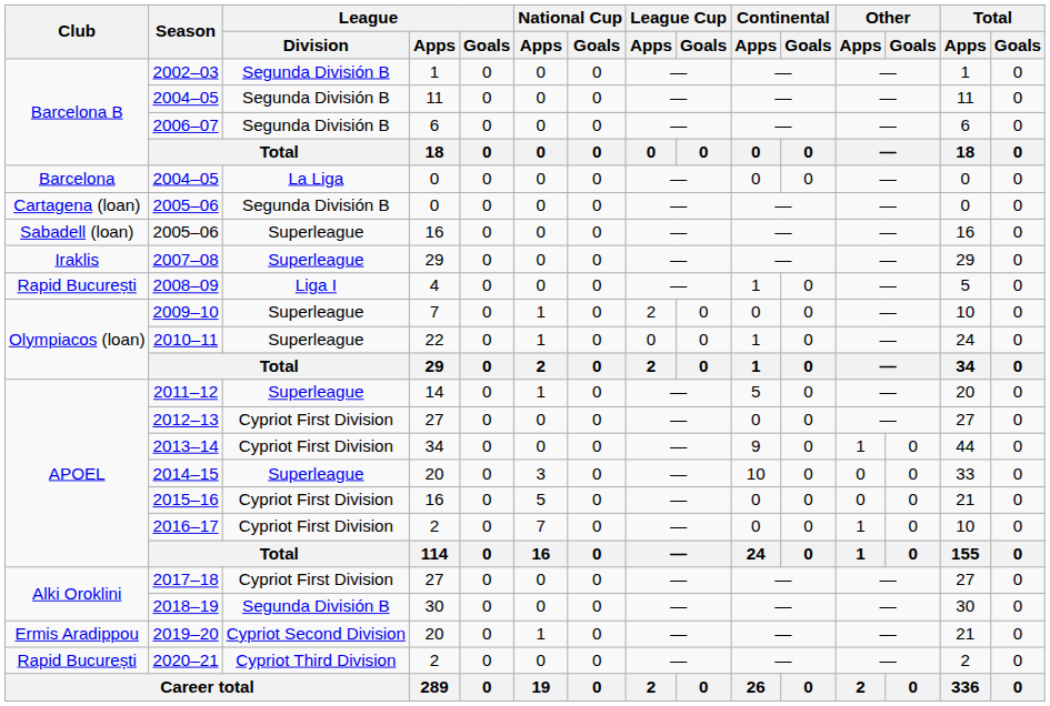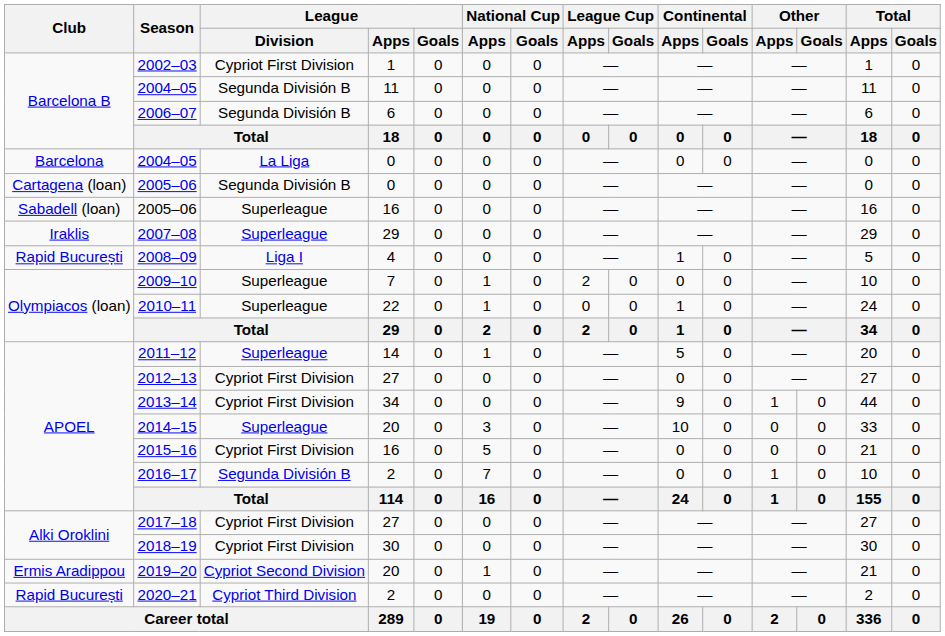 <table class="wikitable" style="text-align:center">
 <tr>
 <th rowspan="2">Club</th>
 <th rowspan="2">Season</th>
 <th colspan="3">League</th>
 <th colspan="2">National Cup</th>
 <th colspan="2">League Cup</th>
 <th colspan="2">Continental</th>
 <th colspan="2">Other</th>
 <th colspan="2">Total</th>
 </tr>
 <tr>
 <th>Division</th>
 <th>Apps</th>
 <th>Goals</th>
 <th>Apps</th>
 <th>Goals</th>
 <th>Apps</th>
 <th>Goals</th>
 <th>Apps</th>
 <th>Goals</th>
 <th>Apps</th>
 <th>Goals</th>
 <th>Apps</th>
 <th>Goals</th>
 </tr>
 <tr>
 <td rowspan="4"><a href='#'>Barcelona B</a></td>
 <td><a href='#'>2002–03</a></td>
-<td><a href='#'>Segunda División B</a></td>
+<td>Cypriot First Division</td>
 <td>1</td>
 <td>0</td>
 <td>0</td>
 <td>0</td>
 <td colspan="2">—</td>
 <td colspan="2">—</td>
 <td colspan="2">—</td>
 <td>1</td>
 <td>0</td>
 </tr>
 <tr>
 <td><a href='#'>2004–05</a></td>
 <td>Segunda División B</td>
 <td>11</td>
 <td>0</td>
 <td>0</td>
 <td>0</td>
 <td colspan="2">—</td>
 <td colspan="2">—</td>
 <td colspan="2">—</td>
 <td>11</td>
 <td>0</td>
 </tr>
 <tr>
 <td><a href='#'>2006–07</a></td>
 <td>Segunda División B</td>
 <td>6</td>
 <td>0</td>
 <td>0</td>
 <td>0</td>
 <td colspan="2">—</td>
 <td colspan="2">—</td>
 <td colspan="2">—</td>
 <td>6</td>
 <td>0</td>
 </tr>
 <tr>
 <th colspan="2">Total</th>
 <th>18</th>
 <th>0</th>
 <th>0</th>
 <th>0</th>
 <th>0</th>
 <th>0</th>
 <th>0</th>
 <th>0</th>
 <th colspan="2">—</th>
 <th>18</th>
 <th>0</th>
 </tr>
 <tr>
 <td><a href='#'>Barcelona</a></td>
 <td><a href='#'>2004–05</a></td>
 <td><a href='#'>La Liga</a></td>
 <td>0</td>
 <td>0</td>
 <td>0</td>
 <td>0</td>
 <td colspan="2">—</td>
 <td>0</td>
 <td>0</td>
 <td colspan="2">—</td>
 <td>0</td>
 <td>0</td>
 </tr>
 <tr>
 <td><a href='#'>Cartagena</a> (loan)</td>
 <td><a href='#'>2005–06</a></td>
 <td>Segunda División B</td>
 <td>0</td>
 <td>0</td>
 <td>0</td>
 <td>0</td>
 <td colspan="2">—</td>
 <td colspan="2">—</td>
 <td colspan="2">—</td>
 <td>0</td>
 <td>0</td>
 </tr>
 <tr>
 <td><a href='#'>Sabadell</a> (loan)</td>
 <td>2005–06</td>
 <td>Superleague</td>
 <td>16</td>
 <td>0</td>
 <td>0</td>
 <td>0</td>
 <td colspan="2">—</td>
 <td colspan="2">—</td>
 <td colspan="2">—</td>
 <td>16</td>
 <td>0</td>
 </tr>
 <tr>
 <td><a href='#'>Iraklis</a></td>
 <td><a href='#'>2007–08</a></td>
 <td><a href='#'>Superleague</a></td>
 <td>29</td>
 <td>0</td>
 <td>0</td>
 <td>0</td>
 <td colspan="2">—</td>
 <td colspan="2">—</td>
 <td colspan="2">—</td>
 <td>29</td>
 <td>0</td>
 </tr>
 <tr>
 <td><a href='#'>Rapid București</a></td>
 <td><a href='#'>2008–09</a></td>
 <td><a href='#'>Liga I</a></td>
 <td>4</td>
 <td>0</td>
 <td>0</td>
 <td>0</td>
 <td colspan="2">—</td>
 <td>1</td>
 <td>0</td>
 <td colspan="2">—</td>
 <td>5</td>
 <td>0</td>
 </tr>
 <tr>
 <td rowspan="3"><a href='#'>Olympiacos</a> (loan)</td>
 <td><a href='#'>2009–10</a></td>
 <td>Superleague</td>
 <td>7</td>
 <td>0</td>
 <td>1</td>
 <td>0</td>
 <td>2</td>
 <td>0</td>
 <td>0</td>
 <td>0</td>
 <td colspan="2">—</td>
 <td>10</td>
 <td>0</td>
 </tr>
 <tr>
 <td><a href='#'>2010–11</a></td>
 <td>Superleague</td>
 <td>22</td>
 <td>0</td>
 <td>1</td>
 <td>0</td>
 <td>0</td>
 <td>0</td>
 <td>1</td>
 <td>0</td>
 <td colspan="2">—</td>
 <td>24</td>
 <td>0</td>
 </tr>
 <tr>
 <th colspan="2">Total</th>
 <th>29</th>
 <th>0</th>
 <th>2</th>
 <th>0</th>
 <th>2</th>
 <th>0</th>
 <th>1</th>
 <th>0</th>
 <th colspan="2">—</th>
 <th>34</th>
 <th>0</th>
 </tr>
 <tr>
 <td rowspan="7"><a href='#'>APOEL</a></td>
 <td><a href='#'>2011–12</a></td>
 <td><a href='#'>Superleague</a></td>
 <td>14</td>
 <td>0</td>
 <td>1</td>
 <td>0</td>
 <td colspan="2">—</td>
 <td>5</td>
 <td>0</td>
 <td colspan="2">—</td>
 <td>20</td>
 <td>0</td>
 </tr>
 <tr>
 <td><a href='#'>2012–13</a></td>
 <td>Cypriot First Division</td>
 <td>27</td>
 <td>0</td>
 <td>0</td>
 <td>0</td>
 <td colspan="2">—</td>
 <td>0</td>
 <td>0</td>
 <td colspan="2">—</td>
 <td>27</td>
 <td>0</td>
 </tr>
 <tr>
 <td><a href='#'>2013–14</a></td>
 <td>Cypriot First Division</td>
 <td>34</td>
 <td>0</td>
 <td>0</td>
 <td>0</td>
 <td colspan="2">—</td>
 <td>9</td>
 <td>0</td>
 <td>1</td>
 <td>0</td>
 <td>44</td>
 <td>0</td>
 </tr>
 <tr>
 <td><a href='#'>2014–15</a></td>
 <td><a href='#'>Superleague</a></td>
 <td>20</td>
 <td>0</td>
 <td>3</td>
 <td>0</td>
 <td colspan="2">—</td>
 <td>10</td>
 <td>0</td>
 <td>0</td>
 <td>0</td>
 <td>33</td>
 <td>0</td>
 </tr>
 <tr>
 <td><a href='#'>2015–16</a></td>
 <td>Cypriot First Division</td>
 <td>16</td>
 <td>0</td>
 <td>5</td>
 <td>0</td>
 <td colspan="2">—</td>
 <td>0</td>
 <td>0</td>
 <td>0</td>
 <td>0</td>
 <td>21</td>
 <td>0</td>
 </tr>
 <tr>
 <td><a href='#'>2016–17</a></td>
-<td>Cypriot First Division</td>
+<td><a href='#'>Segunda División B</a></td>
 <td>2</td>
 <td>0</td>
 <td>7</td>
 <td>0</td>
 <td colspan="2">—</td>
 <td>0</td>
 <td>0</td>
 <td>1</td>
 <td>0</td>
 <td>10</td>
 <td>0</td>
 </tr>
 <tr>
 <th colspan="2">Total</th>
 <th>114</th>
 <th>0</th>
 <th>16</th>
 <th>0</th>
 <th colspan="2">—</th>
 <th>24</th>
 <th>0</th>
 <th>1</th>
 <th>0</th>
 <th>155</th>
 <th>0</th>
 </tr>
 <tr>
 <td rowspan="2"><a href='#'>Alki Oroklini</a></td>
 <td><a href='#'>2017–18</a></td>
 <td>Cypriot First Division</td>
 <td>27</td>
 <td>0</td>
 <td>0</td>
 <td>0</td>
 <td colspan="2">—</td>
 <td colspan="2">—</td>
 <td colspan="2">—</td>
 <td>27</td>
 <td>0</td>
 </tr>
 <tr>
 <td><a href='#'>2018–19</a></td>
-<td><a href='#'>Segunda División B</a></td>
+<td>Cypriot First Division</td>
 <td>30</td>
 <td>0</td>
 <td>0</td>
 <td>0</td>
 <td colspan="2">—</td>
 <td colspan="2">—</td>
 <td colspan="2">—</td>
 <td>30</td>
 <td>0</td>
 </tr>
 <tr>
 <td><a href='#'>Ermis Aradippou</a></td>
 <td><a href='#'>2019–20</a></td>
 <td><a href='#'>Cypriot Second Division</a></td>
 <td>20</td>
 <td>0</td>
 <td>1</td>
 <td>0</td>
 <td colspan="2">—</td>
 <td colspan="2">—</td>
 <td colspan="2">—</td>
 <td>21</td>
 <td>0</td>
 </tr>
 <tr>
 <td><a href='#'>Rapid București</a></td>
 <td><a href='#'>2020–21</a></td>
 <td><a href='#'>Cypriot Third Division</a></td>
 <td>2</td>
 <td>0</td>
 <td>0</td>
 <td>0</td>
 <td colspan="2">—</td>
 <td colspan="2">—</td>
 <td colspan="2">—</td>
 <td>2</td>
 <td>0</td>
 </tr>
 <tr>
 <th colspan="3">Career total</th>
 <th>289</th>
 <th>0</th>
 <th>19</th>
 <th>0</th>
 <th>2</th>
 <th>0</th>
 <th>26</th>
 <th>0</th>
 <th>2</th>
 <th>0</th>
 <th>336</th>
 <th>0</th>
 </tr>
 </table>
